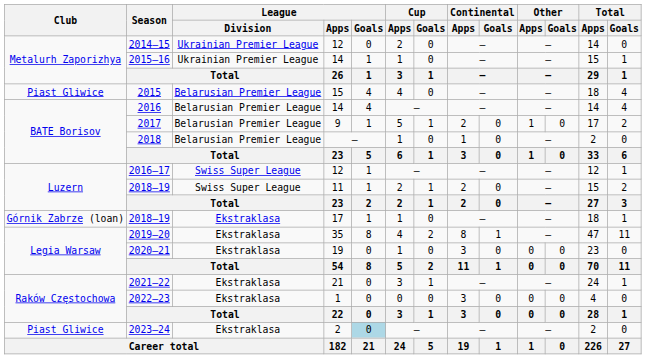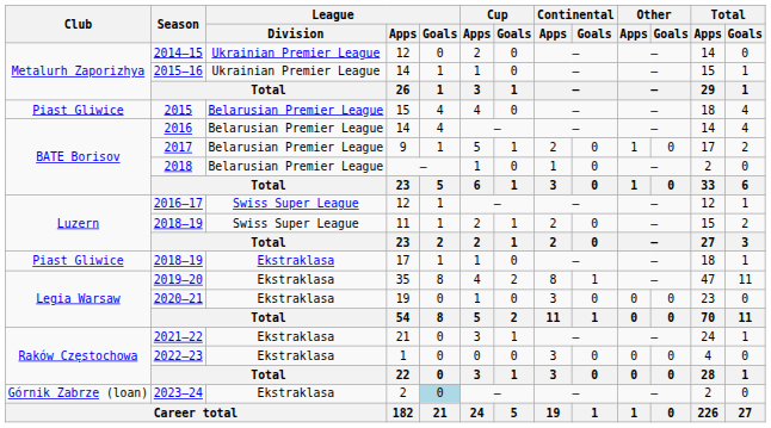 <table class="wikitable" style="text-align:center">
 <tr>
 <th rowspan="2">Club</th>
 <th rowspan="2">Season</th>
 <th colspan="3">League</th>
 <th colspan="2">Cup</th>
 <th colspan="2">Continental</th>
 <th colspan="2">Other</th>
 <th colspan="2">Total</th>
 </tr>
 <tr>
 <th>Division</th>
 <th>Apps</th>
 <th>Goals</th>
 <th>Apps</th>
 <th>Goals</th>
 <th>Apps</th>
 <th>Goals</th>
 <th>Apps</th>
 <th>Goals</th>
 <th>Apps</th>
 <th>Goals</th>
 </tr>
 <tr>
 <td rowspan="3"><a href='#'>Metalurh Zaporizhya</a></td>
 <td><a href='#'>2014–15</a></td>
 <td><a href='#'>Ukrainian Premier League</a></td>
 <td>12</td>
 <td>0</td>
 <td>2</td>
 <td>0</td>
 <td colspan="2">—</td>
 <td colspan="2">—</td>
 <td>14</td>
 <td>0</td>
 </tr>
 <tr>
 <td><a href='#'>2015–16</a></td>
 <td>Ukrainian Premier League</td>
 <td>14</td>
 <td>1</td>
 <td>1</td>
 <td>0</td>
 <td colspan="2">—</td>
 <td colspan="2">—</td>
 <td>15</td>
 <td>1</td>
 </tr>
 <tr>
 <th colspan="2">Total</th>
 <th>26</th>
 <th>1</th>
 <th>3</th>
 <th>1</th>
 <th colspan="2">—</th>
 <th colspan="2">—</th>
 <th>29</th>
 <th>1</th>
 </tr>
 <tr>
 <td><a href='#'>Piast Gliwice</a></td>
 <td><a href='#'>2015</a></td>
 <td><a href='#'>Belarusian Premier League</a></td>
 <td>15</td>
 <td>4</td>
 <td>4</td>
 <td>0</td>
 <td colspan="2">—</td>
 <td colspan="2">—</td>
 <td>18</td>
 <td>4</td>
 </tr>
 <tr>
 <td rowspan="4"><a href='#'>BATE Borisov</a></td>
 <td><a href='#'>2016</a></td>
 <td>Belarusian Premier League</td>
 <td>14</td>
 <td>4</td>
 <td colspan="2">—</td>
 <td colspan="2">—</td>
 <td colspan="2">—</td>
 <td>14</td>
 <td>4</td>
 </tr>
 <tr>
 <td><a href='#'>2017</a></td>
 <td>Belarusian Premier League</td>
 <td>9</td>
 <td>1</td>
 <td>5</td>
 <td>1</td>
 <td>2</td>
 <td>0</td>
 <td>1</td>
 <td>0</td>
 <td>17</td>
 <td>2</td>
 </tr>
 <tr>
 <td><a href='#'>2018</a></td>
 <td>Belarusian Premier League</td>
 <td colspan="2">—</td>
 <td>1</td>
 <td>0</td>
 <td>1</td>
 <td>0</td>
 <td colspan="2">—</td>
 <td>2</td>
 <td>0</td>
 </tr>
 <tr>
 <th colspan="2">Total</th>
 <th>23</th>
 <th>5</th>
 <th>6</th>
 <th>1</th>
 <th>3</th>
 <th>0</th>
 <th>1</th>
 <th>0</th>
 <th>33</th>
 <th>6</th>
 </tr>
 <tr>
 <td rowspan="3"><a href='#'>Luzern</a></td>
 <td><a href='#'>2016–17</a></td>
 <td><a href='#'>Swiss Super League</a></td>
 <td>12</td>
 <td>1</td>
 <td colspan="2">—</td>
 <td colspan="2">—</td>
 <td colspan="2">—</td>
 <td>12</td>
 <td>1</td>
 </tr>
 <tr>
 <td><a href='#'>2018–19</a></td>
 <td>Swiss Super League</td>
 <td>11</td>
 <td>1</td>
 <td>2</td>
 <td>1</td>
 <td>2</td>
 <td>0</td>
 <td colspan="2">—</td>
 <td>15</td>
 <td>2</td>
 </tr>
 <tr>
 <th colspan="2">Total</th>
 <th>23</th>
 <th>2</th>
 <th>2</th>
 <th>1</th>
 <th>2</th>
 <th>0</th>
 <th colspan="2">—</th>
 <th>27</th>
 <th>3</th>
 </tr>
 <tr>
-<td><a href='#'>Górnik Zabrze</a> (loan)</td>
+<td><a href='#'>Piast Gliwice</a></td>
 <td><a href='#'>2018–19</a></td>
 <td><a href='#'>Ekstraklasa</a></td>
 <td>17</td>
 <td>1</td>
 <td>1</td>
 <td>0</td>
 <td colspan="2">—</td>
 <td colspan="2">—</td>
 <td>18</td>
 <td>1</td>
 </tr>
 <tr>
 <td rowspan="3"><a href='#'>Legia Warsaw</a></td>
 <td><a href='#'>2019–20</a></td>
 <td>Ekstraklasa</td>
 <td>35</td>
 <td>8</td>
 <td>4</td>
 <td>2</td>
 <td>8</td>
 <td>1</td>
 <td colspan="2">—</td>
 <td>47</td>
 <td>11</td>
 </tr>
 <tr>
 <td><a href='#'>2020–21</a></td>
 <td>Ekstraklasa</td>
 <td>19</td>
 <td>0</td>
 <td>1</td>
 <td>0</td>
 <td>3</td>
 <td>0</td>
 <td>0</td>
 <td>0</td>
 <td>23</td>
 <td>0</td>
 </tr>
 <tr>
 <th colspan="2">Total</th>
 <th>54</th>
 <th>8</th>
 <th>5</th>
 <th>2</th>
 <th>11</th>
 <th>1</th>
 <th>0</th>
 <th>0</th>
 <th>70</th>
 <th>11</th>
 </tr>
 <tr>
 <td rowspan="3"><a href='#'>Raków Częstochowa</a></td>
 <td><a href='#'>2021–22</a></td>
 <td>Ekstraklasa</td>
 <td>21</td>
 <td>0</td>
 <td>3</td>
 <td>1</td>
 <td colspan="2">—</td>
 <td colspan="2">—</td>
 <td>24</td>
 <td>1</td>
 </tr>
 <tr>
 <td><a href='#'>2022–23</a></td>
 <td>Ekstraklasa</td>
 <td>1</td>
 <td>0</td>
 <td>0</td>
 <td>0</td>
 <td>3</td>
 <td>0</td>
 <td>0</td>
 <td>0</td>
 <td>4</td>
 <td>0</td>
 </tr>
 <tr>
 <th colspan="2">Total</th>
 <th>22</th>
 <th>0</th>
 <th>3</th>
 <th>1</th>
 <th>3</th>
 <th>0</th>
 <th>0</th>
 <th>0</th>
 <th>28</th>
 <th>1</th>
 </tr>
 <tr>
-<td><a href='#'>Piast Gliwice</a></td>
+<td><a href='#'>Górnik Zabrze</a> (loan)</td>
 <td><a href='#'>2023–24</a></td>
 <td>Ekstraklasa</td>
 <td>2</td>
 <td style="background: lightblue;">0</td>
 <td colspan="2">—</td>
 <td colspan="2">—</td>
 <td colspan="2">—</td>
 <td>2</td>
 <td>0</td>
 </tr>
 <tr>
 <th colspan="3">Career total</th>
 <th>182</th>
 <th>21</th>
 <th>24</th>
 <th>5</th>
 <th>19</th>
 <th>1</th>
 <th>1</th>
 <th>0</th>
 <th>226</th>
 <th>27</th>
 </tr>
 </table>
